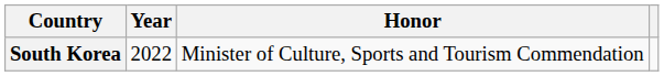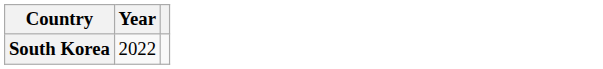 <table class="wikitable plainrowheaders sortable" style="margin-right: 0;">
 <tr>
 <th scope="col">Country</th>
 <th scope="col">Year</th>
-<th scope="col">Honor</th>
 <th scope="col" class="unsortable"></th>
 </tr>
 <tr>
 <th scope="row">South Korea</th>
 <td style="text-align:center">2022</td>
-<td>Minister of Culture, Sports and Tourism Commendation</td>
 <td style="text-align:center"></td>
 </tr>
 </table>
